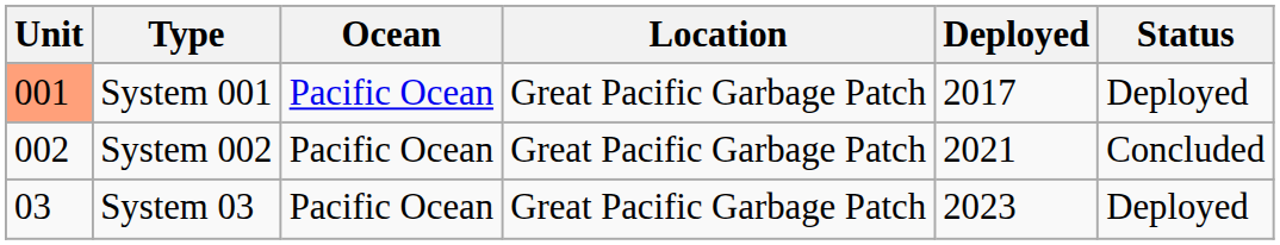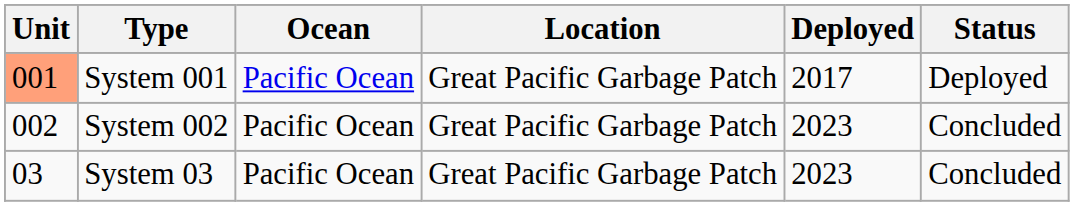 <table class="wikitable">
 <tr>
 <th>Unit</th>
 <th>Type</th>
 <th>Ocean</th>
 <th>Location</th>
 <th>Deployed</th>
 <th>Status</th>
 </tr>
 <tr>
 <td style="background: lightsalmon;">001</td>
 <td>System 001</td>
 <td><a href='#'>Pacific Ocean</a></td>
 <td>Great Pacific Garbage Patch</td>
 <td>2017</td>
 <td>Deployed</td>
 </tr>
 <tr>
 <td>002</td>
 <td>System 002</td>
 <td>Pacific Ocean</td>
 <td>Great Pacific Garbage Patch</td>
-<td>2021</td>
+<td>2023</td>
 <td>Concluded</td>
 </tr>
 <tr>
 <td>03</td>
 <td>System 03</td>
 <td>Pacific Ocean</td>
 <td>Great Pacific Garbage Patch</td>
 <td>2023</td>
-<td>Deployed</td>
+<td>Concluded</td>
 </tr>
 </table>
